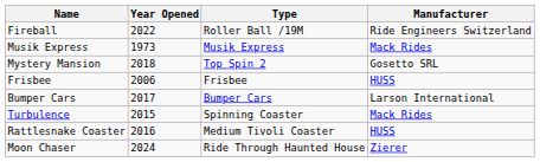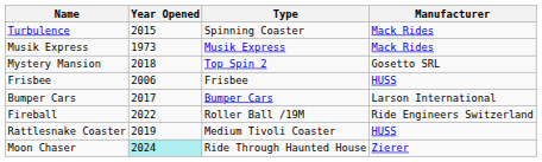 <table class="wikitable sortable">
 <tr>
 <th>Name</th>
 <th>Year Opened</th>
 <th>Type</th>
 <th>Manufacturer</th>
 </tr>
 <tr>
-<td>Fireball</td>
-<td>2022</td>
-<td>Roller Ball /19M</td>
-<td>Ride Engineers Switzerland</td>
+<td><a href='#'>Turbulence</a></td>
+<td>2015</td>
+<td>Spinning Coaster</td>
+<td><a href='#'>Mack Rides</a></td>
 </tr>
 <tr>
 <td>Musik Express</td>
 <td>1973</td>
 <td><a href='#'>Musik Express</a></td>
 <td><a href='#'>Mack Rides</a></td>
 </tr>
 <tr>
 <td>Mystery Mansion</td>
 <td>2018</td>
 <td><a href='#'>Top Spin 2</a></td>
 <td>Gosetto SRL</td>
 </tr>
 <tr>
 <td>Frisbee</td>
 <td>2006</td>
 <td>Frisbee</td>
 <td><a href='#'>HUSS</a></td>
 </tr>
 <tr>
 <td>Bumper Cars</td>
 <td>2017</td>
 <td><a href='#'>Bumper Cars</a></td>
 <td>Larson International</td>
 </tr>
 <tr>
-<td><a href='#'>Turbulence</a></td>
-<td>2015</td>
-<td>Spinning Coaster</td>
-<td><a href='#'>Mack Rides</a></td>
+<td>Fireball</td>
+<td>2022</td>
+<td>Roller Ball /19M</td>
+<td>Ride Engineers Switzerland</td>
 </tr>
 <tr>
 <td>Rattlesnake Coaster</td>
-<td>2016</td>
+<td>2019</td>
 <td>Medium Tivoli Coaster</td>
 <td><a href='#'>HUSS</a></td>
 </tr>
 <tr>
 <td>Moon Chaser</td>
-<td>2024</td>
+<td style="background: paleturquoise;">2024</td>
 <td>Ride Through Haunted House</td>
 <td><a href='#'>Zierer</a></td>
 </tr>
 </table>
